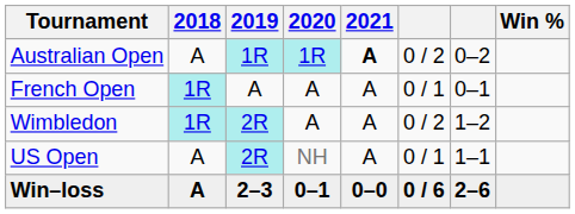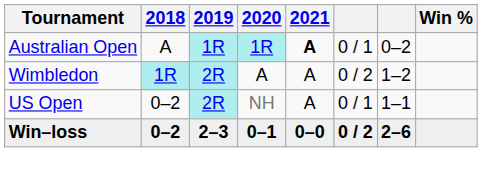 <table class=wikitable style=text-align:center>
 <tr>
 <th>Tournament</th>
 <th><a href='#'>2018</a></th>
 <th><a href='#'>2019</a></th>
 <th><a href='#'>2020</a></th>
 <th><a href='#'>2021</a></th>
 <th></th>
 <th></th>
 <th>Win %</th>
 </tr>
 <tr>
 <td align=left><a href='#'>Australian Open</a></td>
 <td>A</td>
 <td bgcolor=afeeee><a href='#'>1R</a></td>
 <td bgcolor=afeeee><a href='#'>1R</a></td>
 <td><strong>A</strong></td>
-<td>0 / 2</td>
+<td>0 / 1</td>
 <td>0–2</td>
-<td></td>
-</tr>
-<tr>
-<td align=left><a href='#'>French Open</a></td>
-<td bgcolor=afeeee><a href='#'>1R</a></td>
-<td>A</td>
-<td>A</td>
-<td>A</td>
-<td>0 / 1</td>
-<td>0–1</td>
 <td></td>
 </tr>
 <tr>
 <td align=left><a href='#'>Wimbledon</a></td>
 <td bgcolor=afeeee><a href='#'>1R</a></td>
 <td bgcolor=afeeee><a href='#'>2R</a></td>
 <td>A</td>
 <td>A</td>
 <td>0 / 2</td>
 <td>1–2</td>
 <td></td>
 </tr>
 <tr>
 <td align=left><a href='#'>US Open</a></td>
-<td>A</td>
+<td>0–2</td>
 <td bgcolor=afeeee><a href='#'>2R</a></td>
 <td style=color:#767676>NH</td>
 <td>A</td>
 <td>0 / 1</td>
 <td>1–1</td>
 <td></td>
 </tr>
 <tr style=background:#efefef;font-weight:bold>
 <td style=text-align:left>Win–loss</td>
-<td>A</td>
+<td>0–2</td>
 <td>2–3</td>
 <td>0–1</td>
 <td>0–0</td>
-<td>0 / 6</td>
+<td>0 / 2</td>
 <td>2–6</td>
 <td></td>
 </tr>
 </table>
